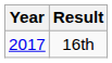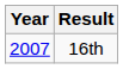 <table class="wikitable" style="text-align:center">
 <tr>
 <th>Year</th>
 <th>Result</th>
 </tr>
 <tr>
-<td><a href='#'>2017</a></td>
+<td><a href='#'>2007</a></td>
 <td>16th</td>
 </tr>
 </table>
